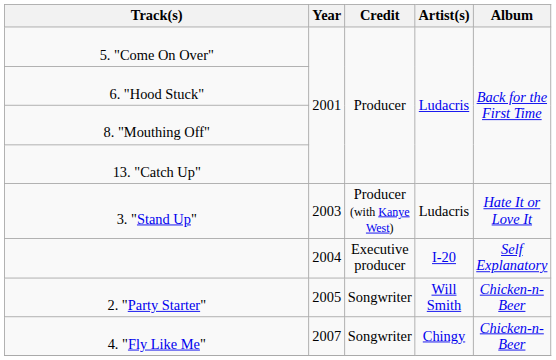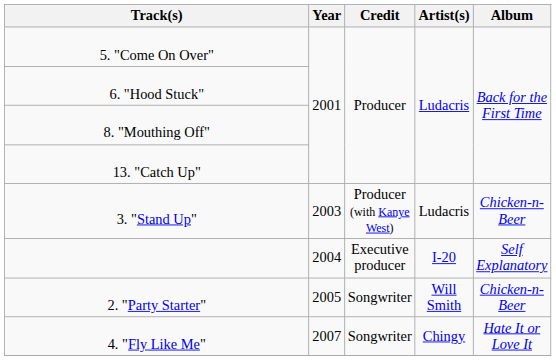 <table class="wikitable plainrowheaders" style="text-align:center;">
 <tr>
 <th scope="col" style="width:24em;">Track(s)</th>
 <th scope="col" style="width:1em;">Year</th>
 <th scope="col">Credit</th>
 <th scope="col">Artist(s)</th>
 <th scope="col">Album</th>
 </tr>
 <tr>
 <td><br>5. "Come On Over"</td>
 <td rowspan="4">2001</td>
 <td rowspan="4">Producer</td>
 <td rowspan="4"><a href='#'>Ludacris</a></td>
 <td rowspan="4"><em><a href='#'>Back for the First Time</a></em></td>
 </tr>
 <tr>
 <td><br>6. "Hood Stuck"</td>
 </tr>
 <tr>
 <td><br>8. "Mouthing Off"</td>
 </tr>
 <tr>
 <td><br>13. "Catch Up"</td>
 </tr>
 <tr>
 <td><br>3. "<a href='#'>Stand Up</a>"</td>
 <td>2003</td>
 <td>Producer <br><small>(with <a href='#'>Kanye West</a>)<br></small></td>
 <td>Ludacris</td>
-<td><em><a href='#'>Hate It or Love It</a></em></td>
+<td><em><a href='#'>Chicken-n-Beer</a></em></td>
 </tr>
 <tr>
 <td></td>
 <td>2004</td>
 <td>Executive producer</td>
 <td><a href='#'>I-20</a></td>
 <td><em><a href='#'>Self Explanatory</a></em></td>
 </tr>
 <tr>
 <td><br>2. "<a href='#'>Party Starter</a>"</td>
 <td>2005</td>
 <td>Songwriter</td>
 <td><a href='#'>Will Smith</a></td>
 <td><em><a href='#'>Chicken-n-Beer</a></em></td>
 </tr>
 <tr>
 <td><br>4. "<a href='#'>Fly Like Me</a>"</td>
 <td>2007</td>
 <td>Songwriter</td>
 <td><a href='#'>Chingy</a></td>
-<td><em><a href='#'>Chicken-n-Beer</a></em></td>
+<td><em><a href='#'>Hate It or Love It</a></em></td>
 </tr>
 <tr>
 </tr>
 </table>
